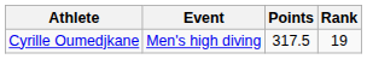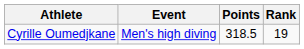 <table class=wikitable style="font-size:90%;">
 <tr>
 <th>Athlete</th>
 <th>Event</th>
 <th>Points</th>
 <th>Rank</th>
 </tr>
 <tr align=center>
 <td align=left><a href='#'>Cyrille Oumedjkane</a></td>
 <td align=left><a href='#'>Men's high diving</a></td>
-<td>317.5</td>
+<td>318.5</td>
 <td>19</td>
 </tr>
 </table>
